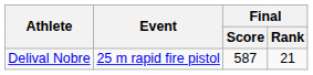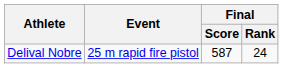 <table class="wikitable" style="font-size:90%">
 <tr>
 <th rowspan="2">Athlete</th>
 <th rowspan="2">Event</th>
 <th colspan="2">Final</th>
 </tr>
 <tr>
 <th>Score</th>
 <th>Rank</th>
 </tr>
 <tr>
 <td rowspan=1><a href='#'>Delival Nobre</a></td>
 <td><a href='#'>25 m rapid fire pistol</a></td>
 <td style="text-align:center;">587</td>
-<td style="text-align:center;">21</td>
+<td style="text-align:center;">24</td>
 </tr>
 </table>
